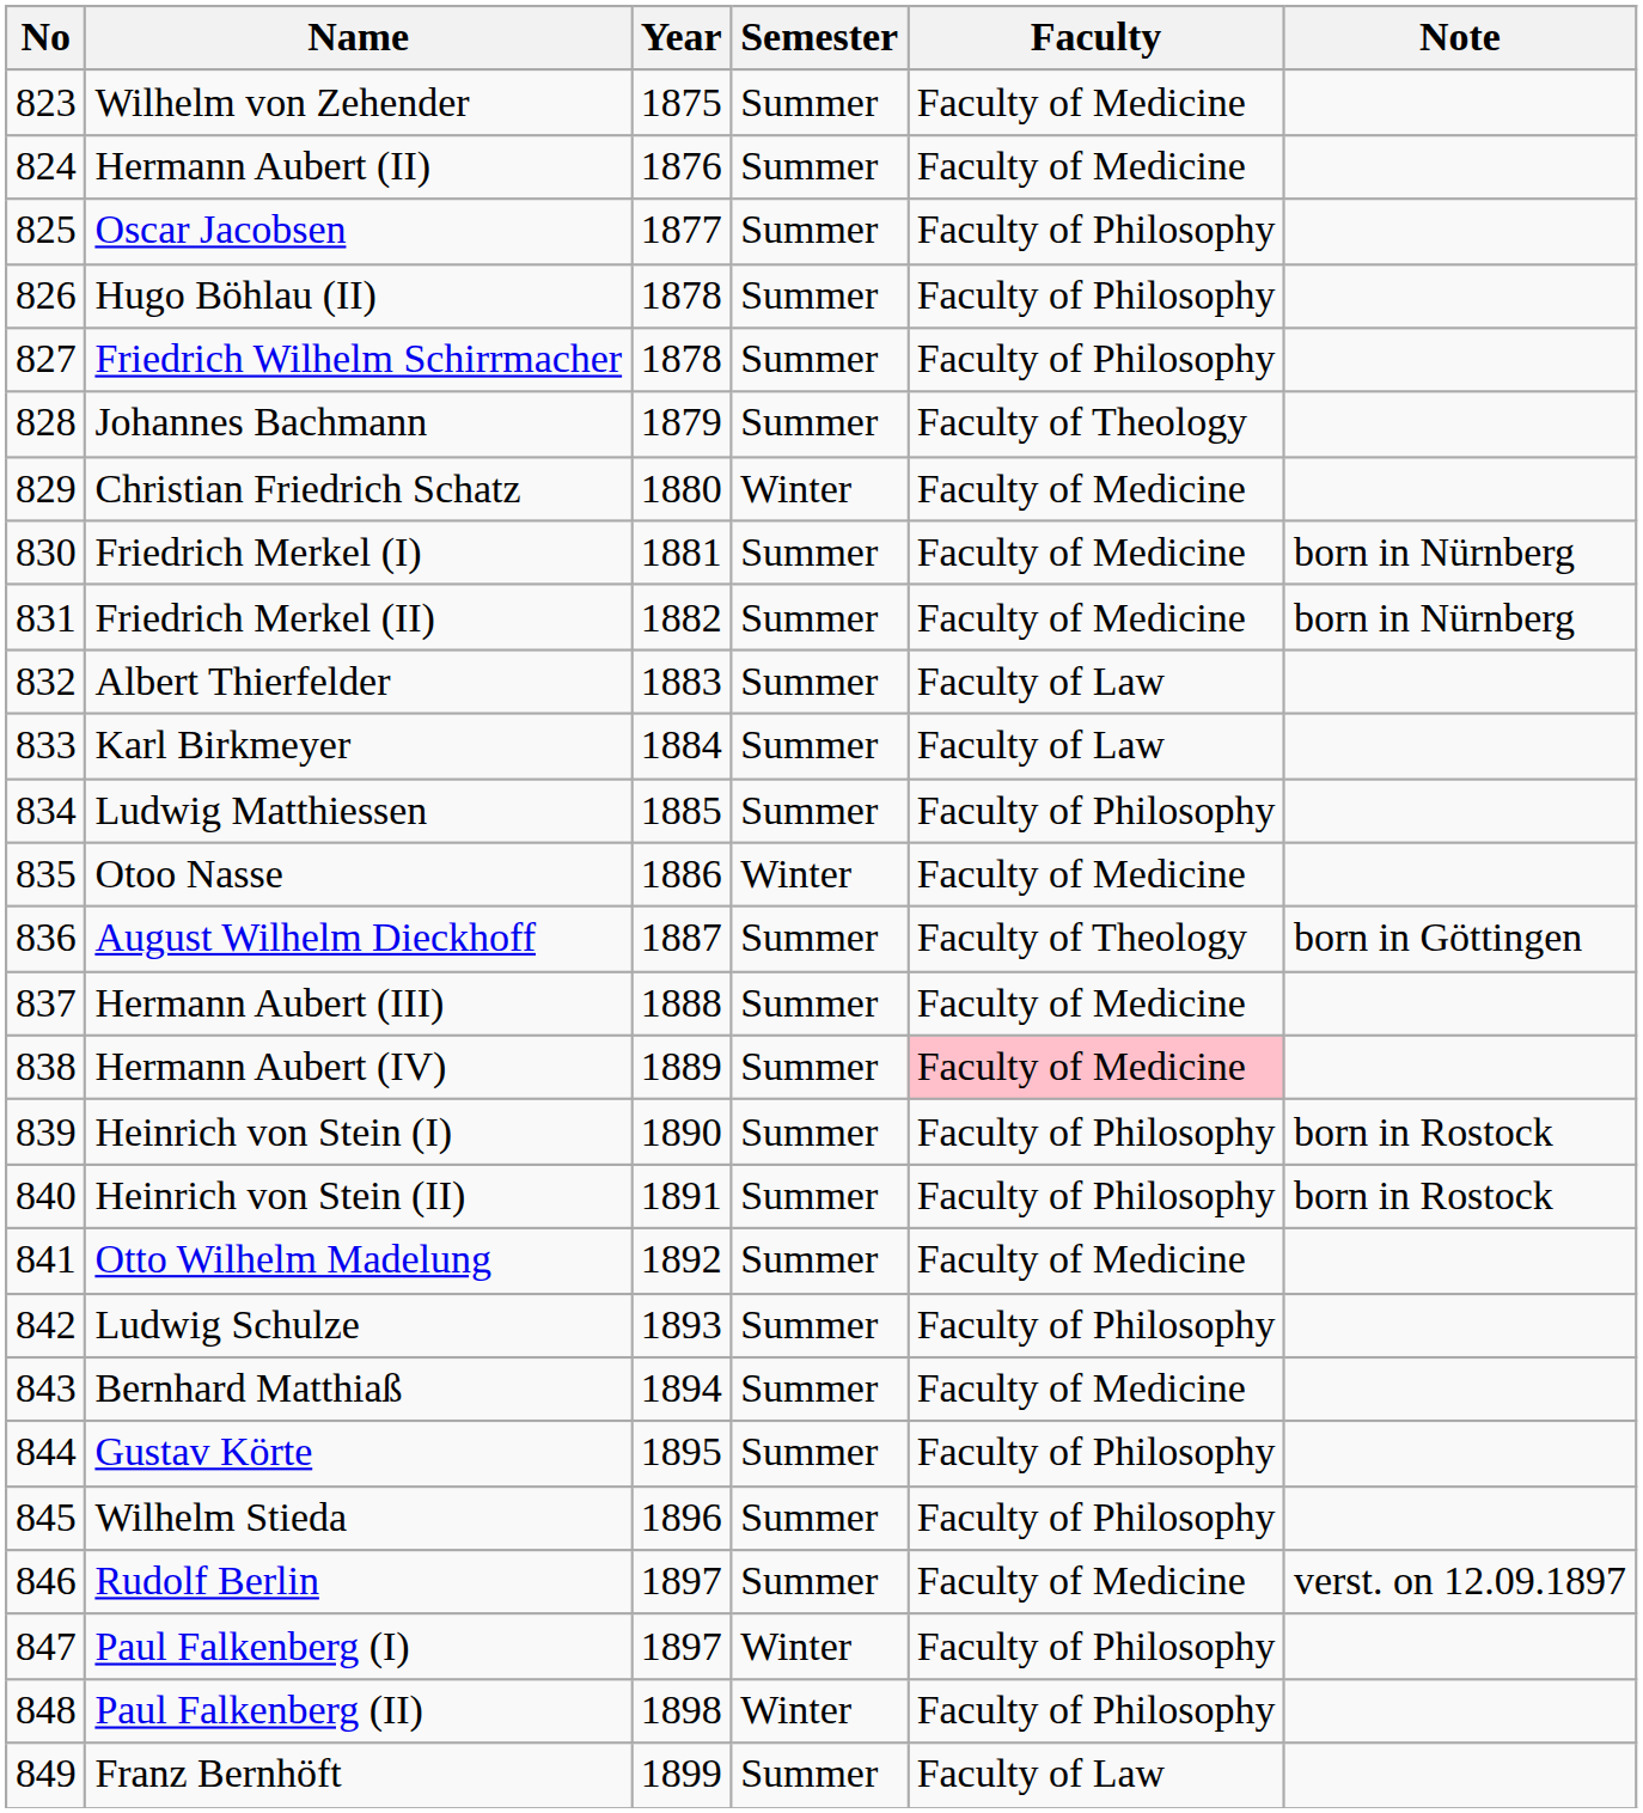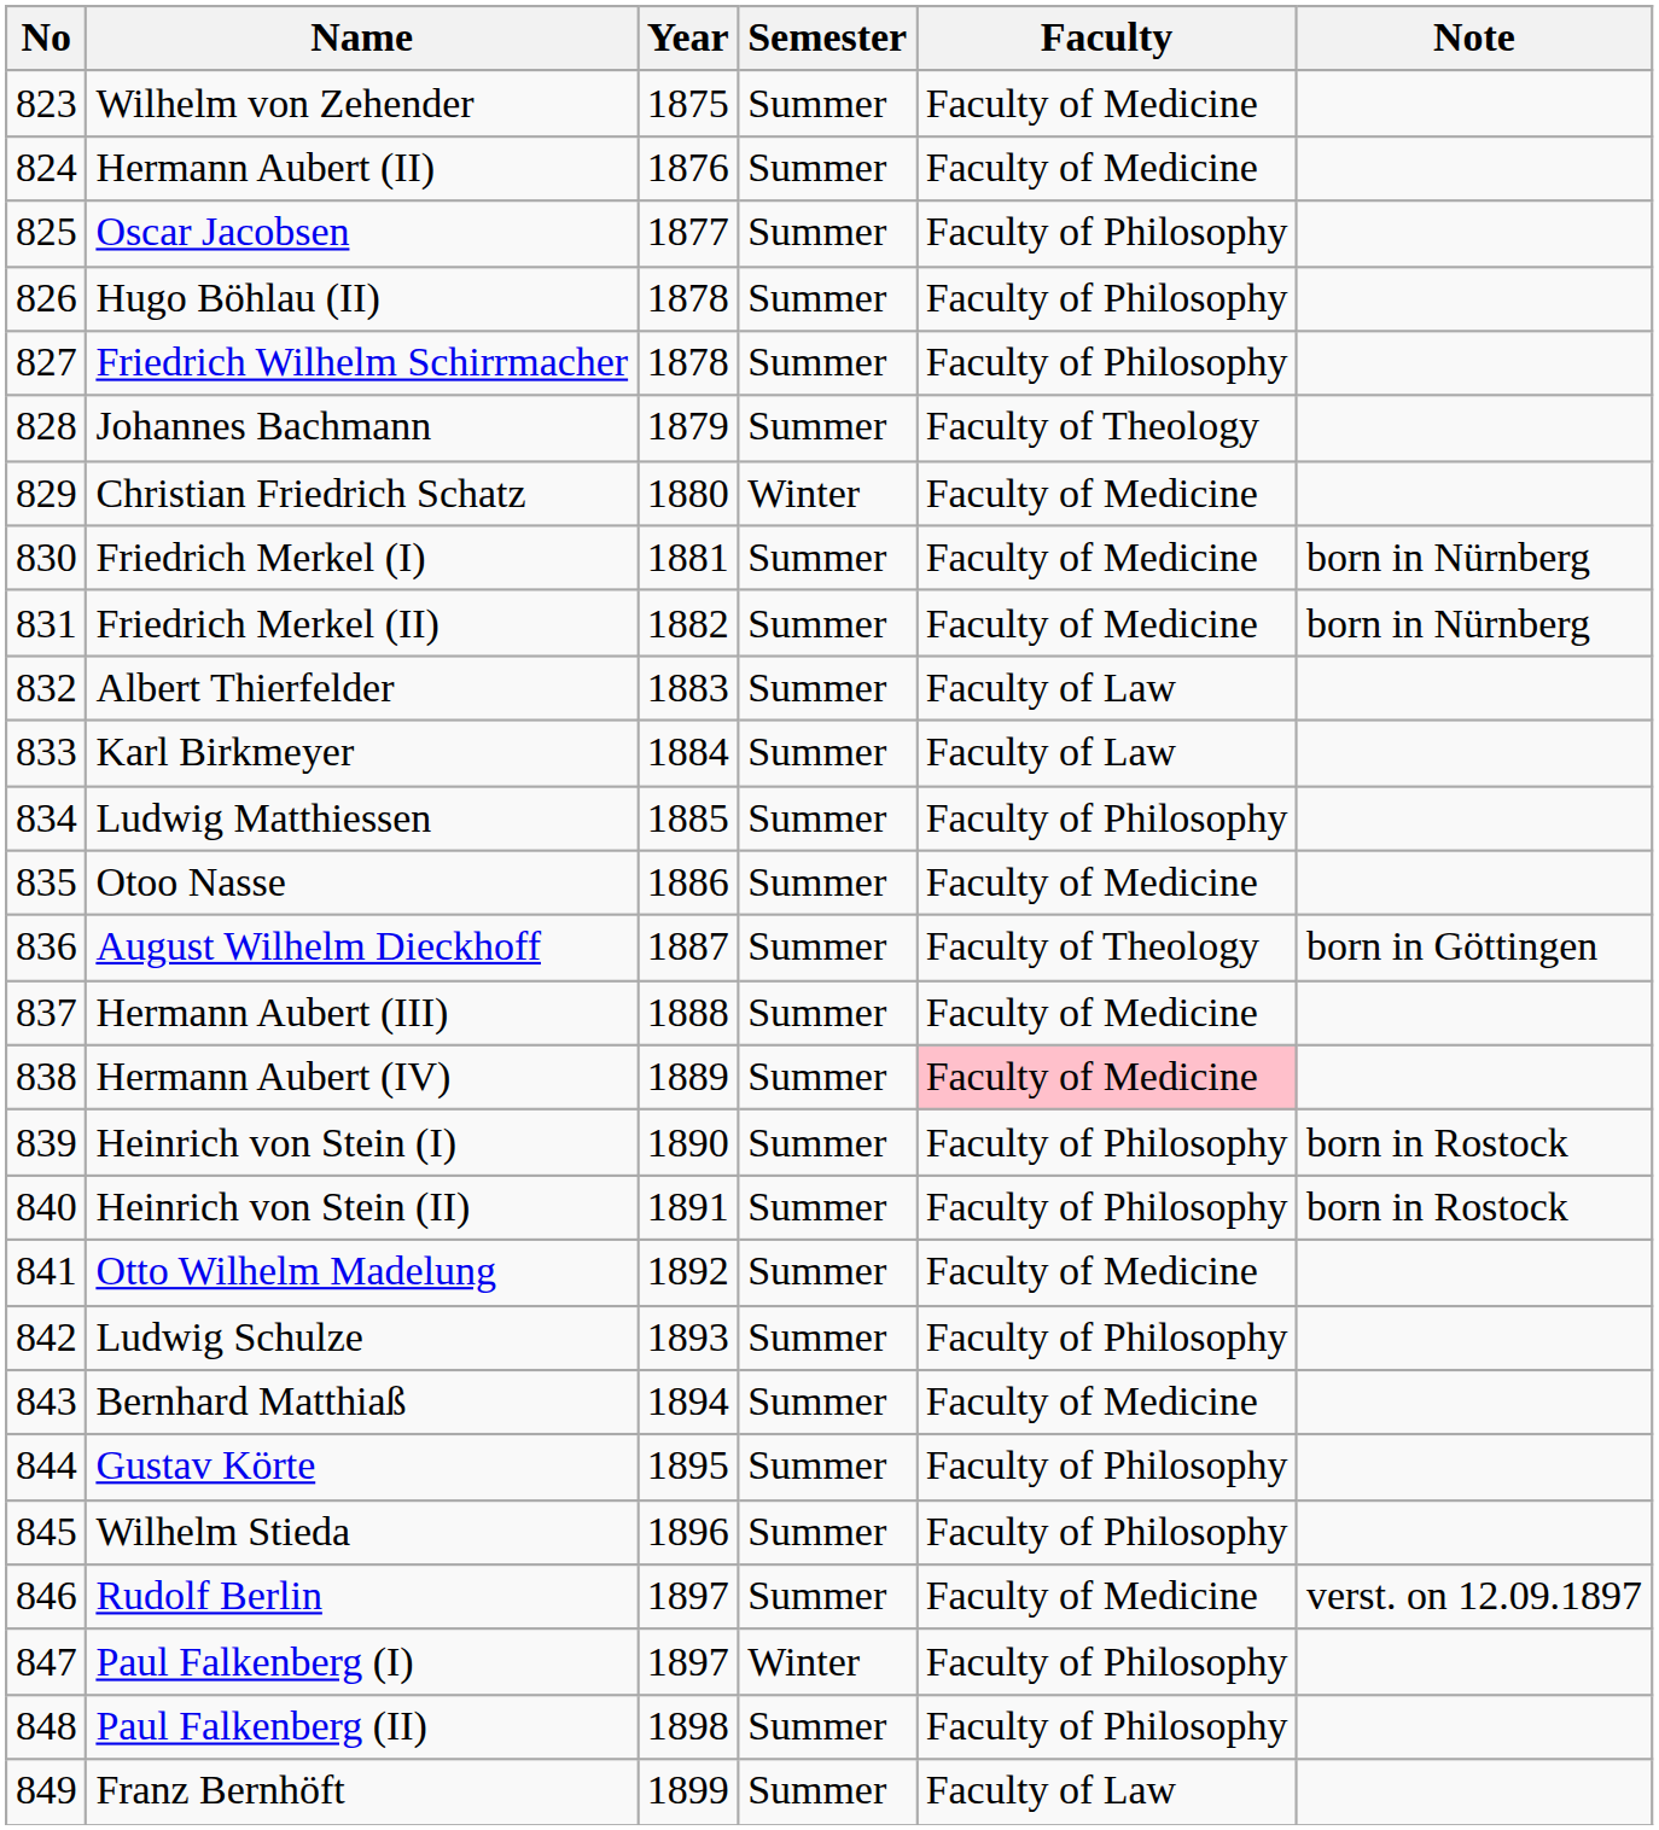 <table class="wikitable">
 <tr>
 <th bgcolor="silver">No</th>
 <th bgcolor="silver">Name</th>
 <th bgcolor="silver">Year</th>
 <th bgcolor="silver">Semester</th>
 <th bgcolor="silver">Faculty</th>
 <th bgcolor="silver">Note</th>
 </tr>
 <tr>
 <td>823</td>
 <td>Wilhelm von Zehender</td>
 <td>1875</td>
 <td>Summer</td>
 <td>Faculty of Medicine</td>
 <td></td>
 </tr>
 <tr>
 <td>824</td>
 <td>Hermann Aubert (II)</td>
 <td>1876</td>
 <td>Summer</td>
 <td>Faculty of Medicine</td>
 <td></td>
 </tr>
 <tr>
 <td>825</td>
 <td><a href='#'>Oscar Jacobsen</a></td>
 <td>1877</td>
 <td>Summer</td>
 <td>Faculty of Philosophy</td>
 <td></td>
 </tr>
 <tr>
 <td>826</td>
 <td>Hugo Böhlau (II)</td>
 <td>1878</td>
 <td>Summer</td>
 <td>Faculty of Philosophy</td>
 <td></td>
 </tr>
 <tr>
 <td>827</td>
 <td><a href='#'>Friedrich Wilhelm Schirrmacher</a></td>
 <td>1878</td>
 <td>Summer</td>
 <td>Faculty of Philosophy</td>
 <td></td>
 </tr>
 <tr>
 <td>828</td>
 <td>Johannes Bachmann</td>
 <td>1879</td>
 <td>Summer</td>
 <td>Faculty of Theology</td>
 <td></td>
 </tr>
 <tr>
 <td>829</td>
 <td>Christian Friedrich Schatz</td>
 <td>1880</td>
 <td>Winter</td>
 <td>Faculty of Medicine</td>
 <td></td>
 </tr>
 <tr>
 <td>830</td>
 <td>Friedrich Merkel (I)</td>
 <td>1881</td>
 <td>Summer</td>
 <td>Faculty of Medicine</td>
 <td>born in Nürnberg</td>
 </tr>
 <tr>
 <td>831</td>
 <td>Friedrich Merkel (II)</td>
 <td>1882</td>
 <td>Summer</td>
 <td>Faculty of Medicine</td>
 <td>born in Nürnberg</td>
 </tr>
 <tr>
 <td>832</td>
 <td>Albert Thierfelder</td>
 <td>1883</td>
 <td>Summer</td>
 <td>Faculty of Law</td>
 <td></td>
 </tr>
 <tr>
 <td>833</td>
 <td>Karl Birkmeyer</td>
 <td>1884</td>
 <td>Summer</td>
 <td>Faculty of Law</td>
 <td></td>
 </tr>
 <tr>
 <td>834</td>
 <td>Ludwig Matthiessen</td>
 <td>1885</td>
 <td>Summer</td>
 <td>Faculty of Philosophy</td>
 <td></td>
 </tr>
 <tr>
 <td>835</td>
 <td>Otoo Nasse</td>
 <td>1886</td>
-<td>Winter</td>
+<td>Summer</td>
 <td>Faculty of Medicine</td>
 <td></td>
 </tr>
 <tr>
 <td>836</td>
 <td><a href='#'>August Wilhelm Dieckhoff</a></td>
 <td>1887</td>
 <td>Summer</td>
 <td>Faculty of Theology</td>
 <td>born in Göttingen</td>
 </tr>
 <tr>
 <td>837</td>
 <td>Hermann Aubert (III)</td>
 <td>1888</td>
 <td>Summer</td>
 <td>Faculty of Medicine</td>
 <td></td>
 </tr>
 <tr>
 <td>838</td>
 <td>Hermann Aubert (IV)</td>
 <td>1889</td>
 <td>Summer</td>
 <td style="background: pink;">Faculty of Medicine</td>
 <td></td>
 </tr>
 <tr>
 <td>839</td>
 <td>Heinrich von Stein (I)</td>
 <td>1890</td>
 <td>Summer</td>
 <td>Faculty of Philosophy</td>
 <td>born in Rostock</td>
 </tr>
 <tr>
 <td>840</td>
 <td>Heinrich von Stein (II)</td>
 <td>1891</td>
 <td>Summer</td>
 <td>Faculty of Philosophy</td>
 <td>born in Rostock</td>
 </tr>
 <tr>
 <td>841</td>
 <td><a href='#'>Otto Wilhelm Madelung</a></td>
 <td>1892</td>
 <td>Summer</td>
 <td>Faculty of Medicine</td>
 <td></td>
 </tr>
 <tr>
 <td>842</td>
 <td>Ludwig Schulze</td>
 <td>1893</td>
 <td>Summer</td>
 <td>Faculty of Philosophy</td>
 <td></td>
 </tr>
 <tr>
 <td>843</td>
 <td>Bernhard Matthiaß</td>
 <td>1894</td>
 <td>Summer</td>
 <td>Faculty of Medicine</td>
 <td></td>
 </tr>
 <tr>
 <td>844</td>
 <td><a href='#'>Gustav Körte</a></td>
 <td>1895</td>
 <td>Summer</td>
 <td>Faculty of Philosophy</td>
 <td></td>
 </tr>
 <tr>
 <td>845</td>
 <td>Wilhelm Stieda</td>
 <td>1896</td>
 <td>Summer</td>
 <td>Faculty of Philosophy</td>
 <td></td>
 </tr>
 <tr>
 <td>846</td>
 <td><a href='#'>Rudolf Berlin</a></td>
 <td>1897</td>
 <td>Summer</td>
 <td>Faculty of Medicine</td>
 <td>verst. on 12.09.1897</td>
 </tr>
 <tr>
 <td>847</td>
 <td><a href='#'>Paul Falkenberg</a> (I)</td>
 <td>1897</td>
 <td>Winter</td>
 <td>Faculty of Philosophy</td>
 <td></td>
 </tr>
 <tr>
 <td>848</td>
 <td><a href='#'>Paul Falkenberg</a> (II)</td>
 <td>1898</td>
-<td>Winter</td>
+<td>Summer</td>
 <td>Faculty of Philosophy</td>
 <td></td>
 </tr>
 <tr>
 <td>849</td>
 <td>Franz Bernhöft</td>
 <td>1899</td>
 <td>Summer</td>
 <td>Faculty of Law</td>
 <td></td>
 </tr>
 <tr>
 </tr>
 </table>
